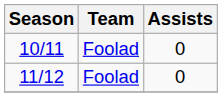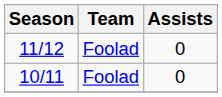 <table class="wikitable" style="text-align: center;">
 <tr>
 <th>Season</th>
 <th>Team</th>
 <th>Assists</th>
 </tr>
 <tr>
-<td><a href='#'>10/11</a></td>
+<td><a href='#'>11/12</a></td>
 <td align="left"><a href='#'>Foolad</a></td>
 <td>0</td>
 </tr>
 <tr>
-<td><a href='#'>11/12</a></td>
+<td><a href='#'>10/11</a></td>
 <td align="left"><a href='#'>Foolad</a></td>
 <td>0</td>
 </tr>
 <tr>
 </tr>
 </table>
